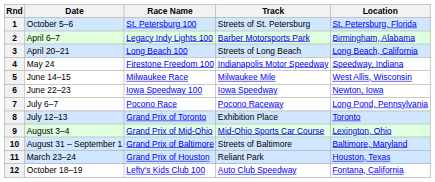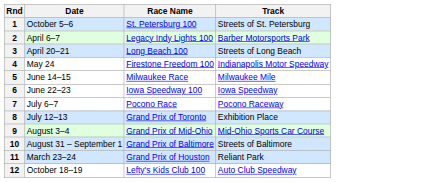 <table class="wikitable" style="font-size: 85%">
 <tr>
 <th>Rnd</th>
 <th>Date</th>
 <th>Race Name</th>
 <th>Track</th>
-<th>Location</th>
 </tr>
 <tr style="background:#D0E7FF;">
 <th>1</th>
 <td>October 5–6</td>
 <td> <a href='#'>St. Petersburg 100</a></td>
 <td>Streets of St. Petersburg</td>
-<td><a href='#'>St. Petersburg, Florida</a></td>
 </tr>
 <tr style="background:#DFFFDF;">
 <th>2</th>
 <td>April 6–7</td>
 <td> <a href='#'>Legacy Indy Lights 100</a></td>
 <td><a href='#'>Barber Motorsports Park</a></td>
-<td><a href='#'>Birmingham, Alabama</a></td>
 </tr>
 <tr style="background:#D0E7FF;">
 <th>3</th>
 <td>April 20–21</td>
 <td> <a href='#'>Long Beach 100</a></td>
 <td>Streets of Long Beach</td>
-<td><a href='#'>Long Beach, California</a></td>
 </tr>
 <tr style="background:#FFFFFF;">
 <th>4</th>
 <td>May 24</td>
 <td> <a href='#'>Firestone Freedom 100</a></td>
 <td><a href='#'>Indianapolis Motor Speedway</a></td>
-<td><a href='#'>Speedway, Indiana</a></td>
 </tr>
 <tr style="background:#FFFFFF;">
 <th>5</th>
 <td>June 14–15</td>
 <td> <a href='#'>Milwaukee Race</a></td>
 <td><a href='#'>Milwaukee Mile</a></td>
-<td><a href='#'>West Allis, Wisconsin</a></td>
 </tr>
 <tr style="background:#FFFFFF;">
 <th>6</th>
 <td>June 22–23</td>
 <td> <a href='#'>Iowa Speedway 100</a></td>
 <td><a href='#'>Iowa Speedway</a></td>
-<td><a href='#'>Newton, Iowa</a></td>
 </tr>
 <tr style="background:#FFFFFF;">
 <th>7</th>
 <td>July 6–7</td>
 <td> <a href='#'>Pocono Race</a></td>
 <td><a href='#'>Pocono Raceway</a></td>
-<td><a href='#'>Long Pond, Pennsylvania</a></td>
 </tr>
 <tr style="background:#D0E7FF;">
 <th>8</th>
 <td>July 12–13</td>
 <td> <a href='#'>Grand Prix of Toronto</a></td>
 <td>Exhibition Place</td>
-<td><a href='#'>Toronto</a></td>
 </tr>
 <tr style="background:#DFFFDF;">
 <th>9</th>
 <td>August 3–4</td>
 <td> <a href='#'>Grand Prix of Mid-Ohio</a></td>
 <td><a href='#'>Mid-Ohio Sports Car Course</a></td>
-<td><a href='#'>Lexington, Ohio</a></td>
 </tr>
 <tr style="background:#D0E7FF;">
 <th>10</th>
 <td>August 31 – September 1</td>
 <td> <a href='#'>Grand Prix of Baltimore</a></td>
 <td>Streets of Baltimore</td>
-<td><a href='#'>Baltimore, Maryland</a></td>
 </tr>
 <tr style="background:#D0E7FF;">
 <th>11</th>
 <td>March 23–24</td>
 <td> <a href='#'>Grand Prix of Houston</a></td>
 <td>Reliant Park</td>
-<td><a href='#'>Houston, Texas</a></td>
 </tr>
 <tr style="background:#FFFFFF;">
 <th>12</th>
 <td>October 18–19</td>
 <td> <a href='#'>Lefty's Kids Club 100</a></td>
 <td><a href='#'>Auto Club Speedway</a></td>
-<td><a href='#'>Fontana, California</a></td>
 </tr>
 </table>
